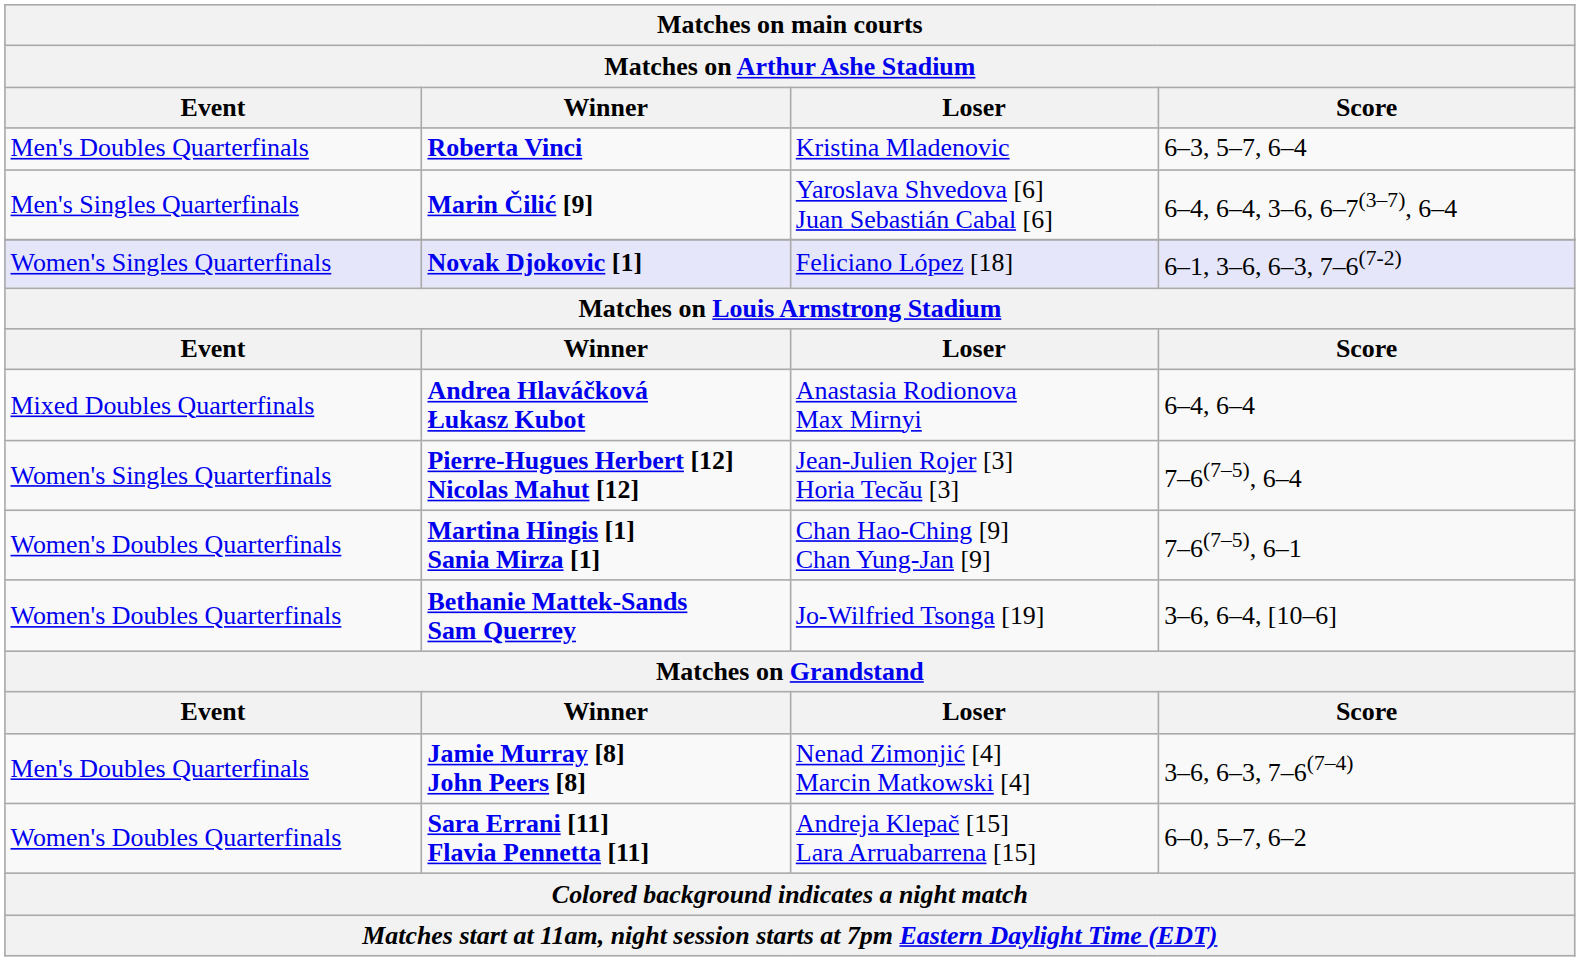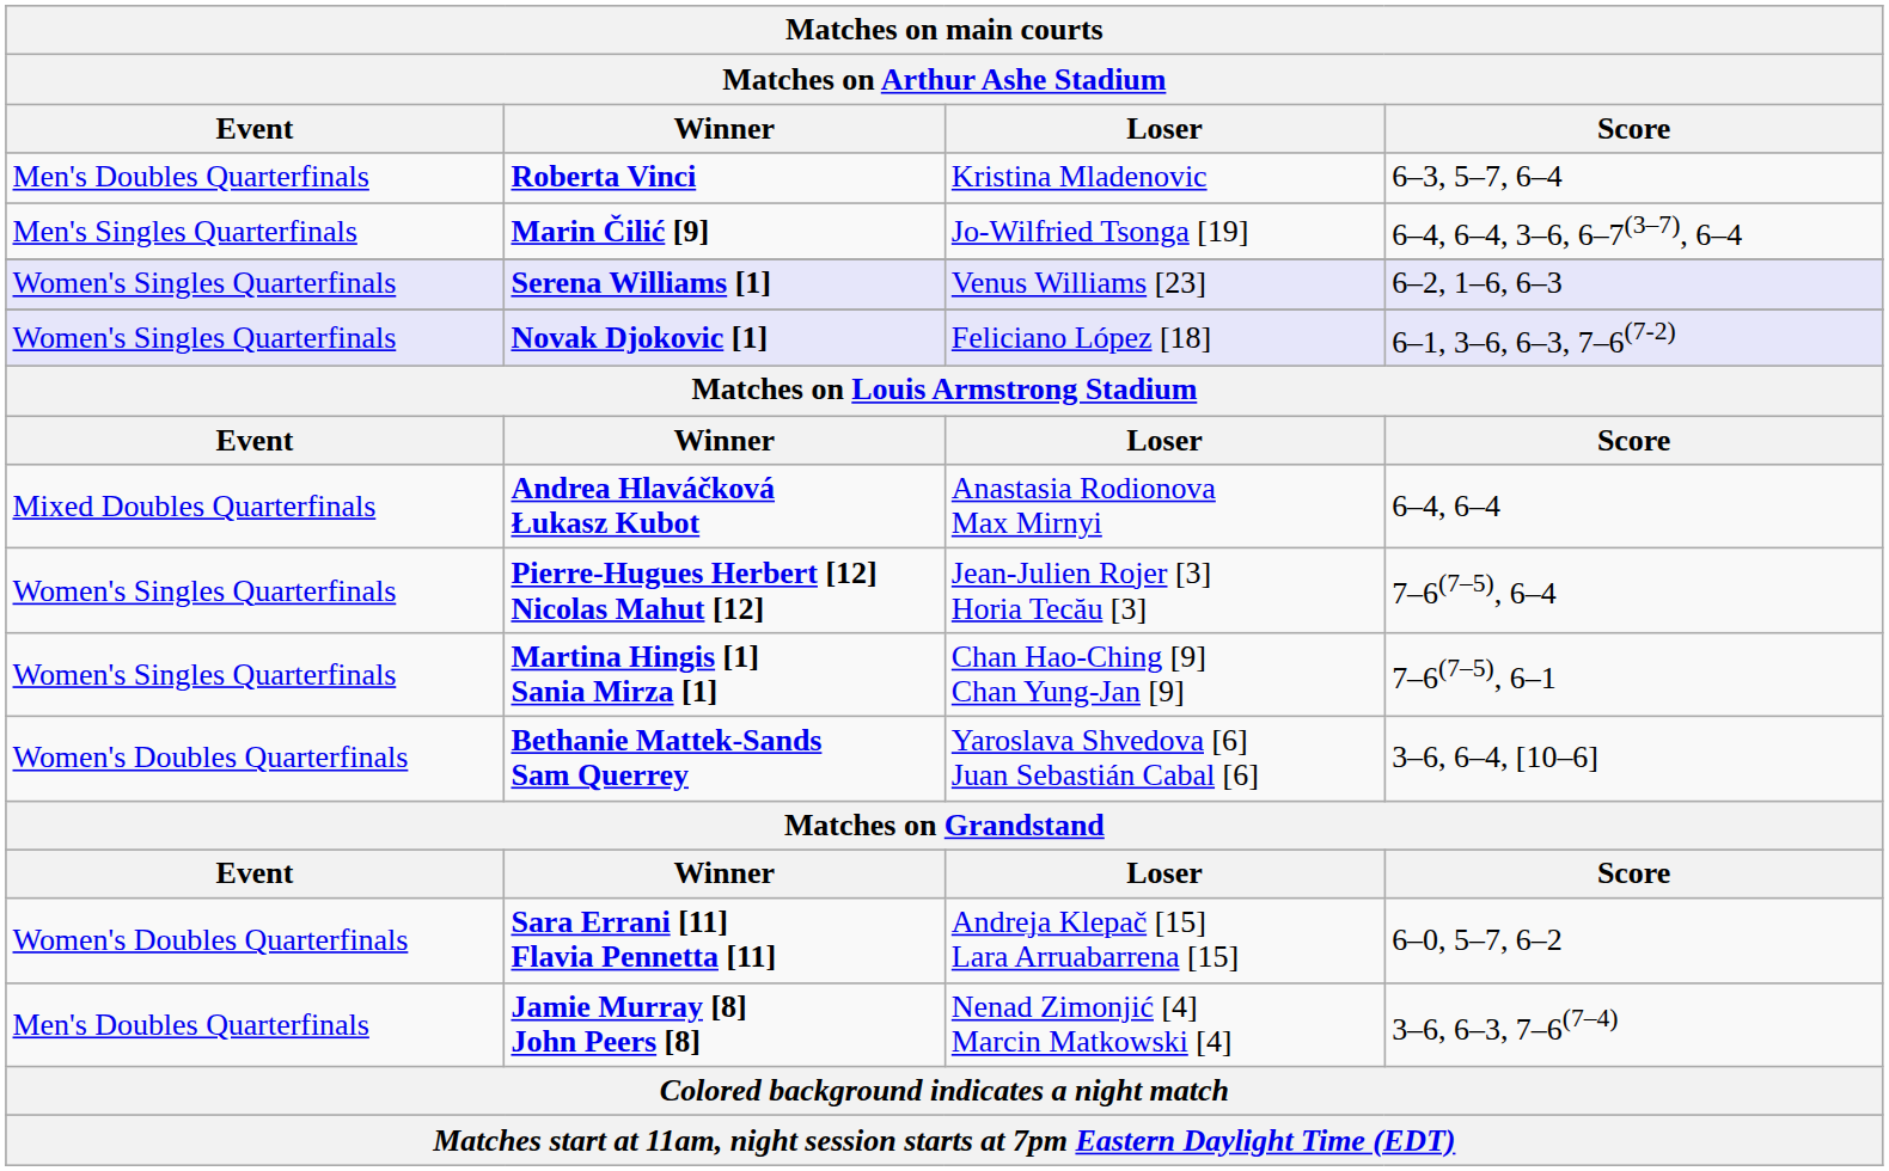 <table class="wikitable" style="margin:auto;">
 <tr>
 <th colspan="4" style="white-space:nowrap;">Matches on main courts</th>
 </tr>
 <tr>
 <th colspan="4"><strong>Matches on <a href='#'>Arthur Ashe Stadium</a></strong></th>
 </tr>
 <tr>
 <th width=250>Event</th>
 <th width=220>Winner</th>
 <th width=220>Loser</th>
 <th width=250>Score</th>
 </tr>
 <tr>
 <td><a href='#'>Men's Doubles Quarterfinals</a></td>
 <td><strong> <a href='#'>Roberta Vinci</a></strong></td>
 <td> <a href='#'>Kristina Mladenovic</a></td>
 <td>6–3, 5–7, 6–4</td>
 </tr>
 <tr>
 <td><a href='#'>Men's Singles Quarterfinals</a></td>
 <td><strong> <a href='#'>Marin Čilić</a> [9]</strong></td>
-<td> <a href='#'>Yaroslava Shvedova</a> [6] <br>  <a href='#'>Juan Sebastián Cabal</a> [6]</td>
+<td> <a href='#'>Jo-Wilfried Tsonga</a> [19]</td>
 <td>6–4, 6–4, 3–6, 6–7<sup>(3–7)</sup>, 6–4</td>
 </tr>
 <tr>
+</tr>
+<tr bgcolor=lavender>
+<td><a href='#'>Women's Singles Quarterfinals</a></td>
+<td><strong> <a href='#'>Serena Williams</a> [1]</strong></td>
+<td> <a href='#'>Venus Williams</a> [23]</td>
+<td>6–2, 1–6, 6–3</td>
 </tr>
 <tr>
 </tr>
 <tr bgcolor=lavender>
 <td><a href='#'>Women's Singles Quarterfinals</a></td>
 <td><strong> <a href='#'>Novak Djokovic</a> [1]</strong></td>
 <td> <a href='#'>Feliciano López</a> [18]</td>
 <td>6–1, 3–6, 6–3, 7–6<sup>(7-2)</sup></td>
 </tr>
 <tr>
 <th colspan="4"><strong>Matches on <a href='#'>Louis Armstrong Stadium</a></strong></th>
 </tr>
 <tr>
 <th width=250>Event</th>
 <th width=220>Winner</th>
 <th width=220>Loser</th>
 <th width=250>Score</th>
 </tr>
 <tr>
 <td><a href='#'>Mixed Doubles Quarterfinals</a></td>
 <td><strong> <a href='#'>Andrea Hlaváčková</a> <br>  <a href='#'>Łukasz Kubot</a></strong></td>
 <td> <a href='#'>Anastasia Rodionova</a> <br>  <a href='#'>Max Mirnyi</a></td>
 <td>6–4, 6–4</td>
 </tr>
 <tr>
 <td><a href='#'>Women's Singles Quarterfinals</a></td>
 <td><strong> <a href='#'>Pierre-Hugues Herbert</a> [12] <br>  <a href='#'>Nicolas Mahut</a> [12]</strong></td>
 <td> <a href='#'>Jean-Julien Rojer</a> [3] <br>  <a href='#'>Horia Tecău</a> [3]</td>
 <td>7–6<sup>(7–5)</sup>, 6–4</td>
 </tr>
 <tr>
-<td><a href='#'>Women's Doubles Quarterfinals</a></td>
+<td><a href='#'>Women's Singles Quarterfinals</a></td>
 <td><strong> <a href='#'>Martina Hingis</a> [1] <br>  <a href='#'>Sania Mirza</a> [1]</strong></td>
 <td> <a href='#'>Chan Hao-Ching</a> [9] <br>  <a href='#'>Chan Yung-Jan</a> [9]</td>
 <td>7–6<sup>(7–5)</sup>, 6–1</td>
 </tr>
 <tr>
 <td><a href='#'>Women's Doubles Quarterfinals</a></td>
 <td><strong> <a href='#'>Bethanie Mattek-Sands</a> <br>  <a href='#'>Sam Querrey</a></strong></td>
-<td> <a href='#'>Jo-Wilfried Tsonga</a> [19]</td>
+<td> <a href='#'>Yaroslava Shvedova</a> [6] <br>  <a href='#'>Juan Sebastián Cabal</a> [6]</td>
 <td>3–6, 6–4, [10–6]</td>
 </tr>
 <tr>
 <th colspan="4"><strong>Matches on <a href='#'>Grandstand</a></strong></th>
 </tr>
 <tr>
 <th width=250>Event</th>
 <th width=220>Winner</th>
 <th width=220>Loser</th>
 <th width=250>Score</th>
 </tr>
 <tr>
+<td><a href='#'>Women's Doubles Quarterfinals</a></td>
+<td><strong> <a href='#'>Sara Errani</a> [11] <br>  <a href='#'>Flavia Pennetta</a> [11]</strong></td>
+<td> <a href='#'>Andreja Klepač</a> [15] <br>  <a href='#'>Lara Arruabarrena</a> [15]</td>
+<td>6–0, 5–7, 6–2</td>
+</tr>
+<tr>
 <td><a href='#'>Men's Doubles Quarterfinals</a></td>
 <td><strong> <a href='#'>Jamie Murray</a> [8] <br>  <a href='#'>John Peers</a> [8]</strong></td>
 <td> <a href='#'>Nenad Zimonjić</a> [4] <br>  <a href='#'>Marcin Matkowski</a> [4]</td>
 <td>3–6, 6–3, 7–6<sup>(7–4)</sup></td>
-</tr>
-<tr>
-<td><a href='#'>Women's Doubles Quarterfinals</a></td>
-<td><strong> <a href='#'>Sara Errani</a> [11] <br>  <a href='#'>Flavia Pennetta</a> [11]</strong></td>
-<td> <a href='#'>Andreja Klepač</a> [15] <br>  <a href='#'>Lara Arruabarrena</a> [15]</td>
-<td>6–0, 5–7, 6–2</td>
 </tr>
 <tr>
 <th colspan=4><em>Colored background indicates a night match</em></th>
 </tr>
 <tr>
 <th colspan=4><em>Matches start at 11am, night session starts at 7pm <a href='#'>Eastern Daylight Time (EDT)</a></em></th>
 </tr>
 </table>
